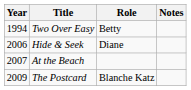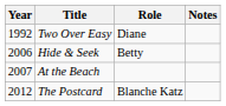 <table class="wikitable sortable">
 <tr>
 <th>Year</th>
 <th>Title</th>
 <th>Role</th>
 <th class="unsortable">Notes</th>
 </tr>
 <tr>
-<td>1994</td>
+<td>1992</td>
 <td><em>Two Over Easy</em></td>
-<td>Betty</td>
+<td>Diane</td>
 <td></td>
 </tr>
 <tr>
 <td>2006</td>
 <td><em>Hide & Seek</em></td>
-<td>Diane</td>
+<td>Betty</td>
 <td></td>
 </tr>
 <tr>
 <td>2007</td>
 <td><em>At the Beach</em></td>
 <td></td>
 <td></td>
 </tr>
 <tr>
-<td>2009</td>
+<td>2012</td>
 <td><em>The Postcard</em></td>
 <td>Blanche Katz</td>
 <td></td>
 </tr>
 </table>
